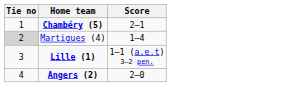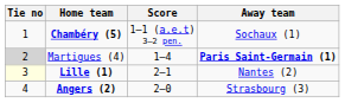 <table class="wikitable" style="text-align:center">
 <tr>
 <th>Tie no</th>
 <th>Home team</th>
 <th>Score</th>
+<th>Away team</th>
 </tr>
 <tr>
 <td>1</td>
 <td><strong><a href='#'>Chambéry</a> (5)</strong></td>
-<td>2–1</td>
+<td>1–1 (<a href='#'>a.e.t</a>)<br><small>3–2 <a href='#'>pen.</a></small></td>
+<td><a href='#'>Sochaux</a> (1)</td>
 </tr>
 <tr>
 <td style="background: lightgrey;">2</td>
 <td><a href='#'>Martigues</a> (4)</td>
 <td>1–4</td>
+<td><strong><a href='#'>Paris Saint-Germain</a> (1)</strong></td>
 </tr>
 <tr>
-<td>3</td>
+<td style="background: lightyellow;">3</td>
 <td><strong><a href='#'>Lille</a> (1)</strong></td>
-<td>1–1 (<a href='#'>a.e.t</a>)<br><small>3–2 <a href='#'>pen.</a></small></td>
+<td>2–1</td>
+<td><a href='#'>Nantes</a> (2)</td>
 </tr>
 <tr>
 <td>4</td>
 <td><strong><a href='#'>Angers</a> (2)</strong></td>
 <td>2–0</td>
+<td><a href='#'>Strasbourg</a> (3)</td>
 </tr>
 </table>
